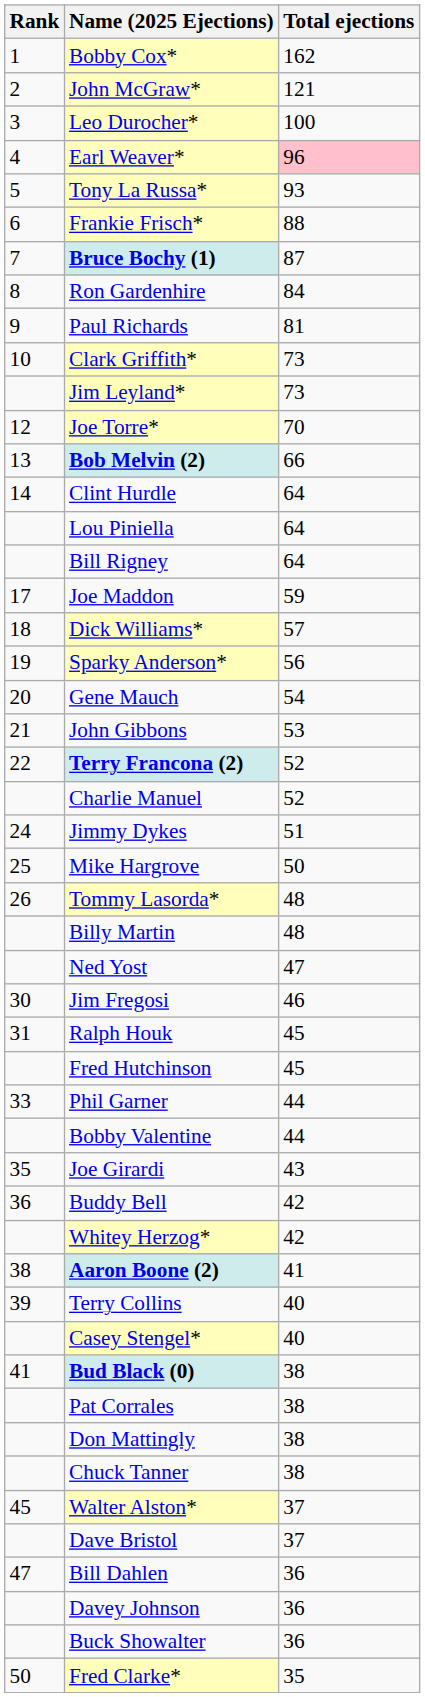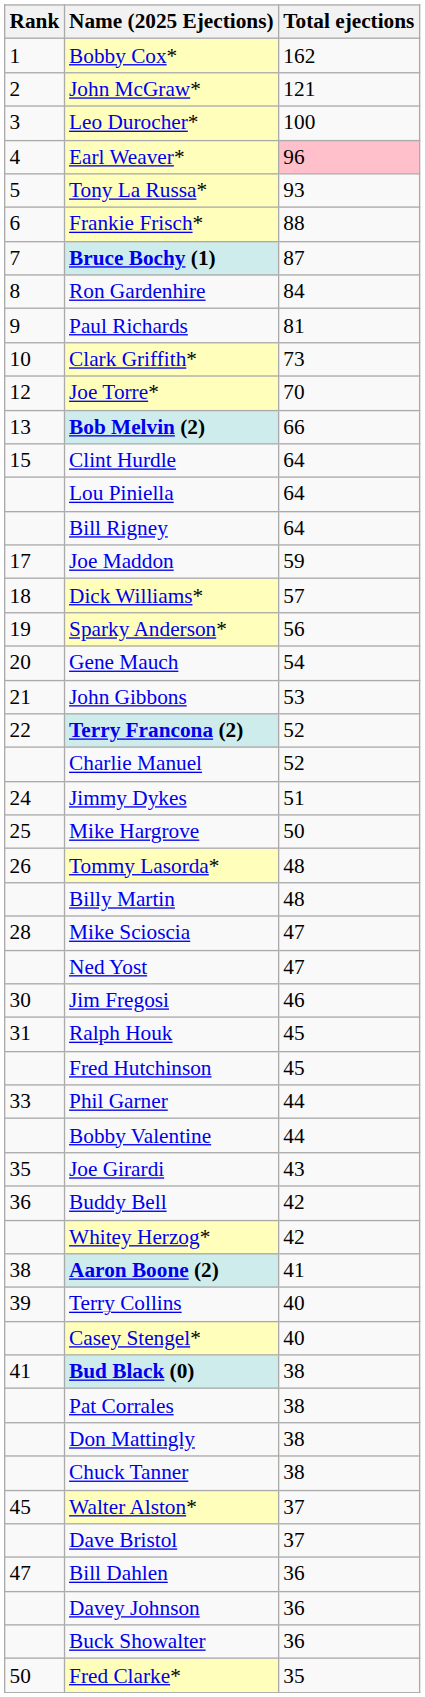 <table class="wikitable" style="float:left;">
 <tr style="white-space:nowrap;">
 <th>Rank</th>
 <th>Name (2025 Ejections)</th>
 <th>Total ejections</th>
 </tr>
 <tr>
 <td>1</td>
 <td style="background-color:#ffffbb"><a href='#'>Bobby Cox</a>*</td>
 <td>162</td>
 </tr>
 <tr>
 <td>2</td>
 <td style="background-color:#ffffbb"><a href='#'>John McGraw</a>*</td>
 <td>121</td>
 </tr>
 <tr>
 <td>3</td>
 <td style="background-color:#ffffbb"><a href='#'>Leo Durocher</a>*</td>
 <td>100</td>
 </tr>
 <tr>
 <td>4</td>
 <td style="background-color:#ffffbb"><a href='#'>Earl Weaver</a>*</td>
 <td style="background: pink;">96</td>
 </tr>
 <tr>
 <td>5</td>
 <td style="background-color:#ffffbb"><a href='#'>Tony La Russa</a>*</td>
 <td>93</td>
 </tr>
 <tr>
 <td>6</td>
 <td style="background-color:#ffffbb"><a href='#'>Frankie Frisch</a>*</td>
 <td>88</td>
 </tr>
 <tr>
 <td>7</td>
 <td style="background:#cfecec;"><strong><a href='#'>Bruce Bochy</a> (1)</strong></td>
 <td>87</td>
 </tr>
 <tr>
 <td>8</td>
 <td><a href='#'>Ron Gardenhire</a></td>
 <td>84</td>
 </tr>
 <tr>
 <td>9</td>
 <td><a href='#'>Paul Richards</a></td>
 <td>81</td>
 </tr>
 <tr>
 <td>10</td>
 <td style="background-color:#ffffbb"><a href='#'>Clark Griffith</a>*</td>
 <td>73</td>
 </tr>
 <tr>
-<td></td>
-<td style="background-color:#ffffbb"><a href='#'>Jim Leyland</a>*</td>
-<td>73</td>
-</tr>
-<tr>
 <td>12</td>
 <td style="background-color:#ffffbb"><a href='#'>Joe Torre</a>*</td>
 <td>70</td>
 </tr>
 <tr>
 <td>13</td>
 <td style="background:#cfecec;"><strong><a href='#'>Bob Melvin</a> (2)</strong></td>
 <td>66</td>
 </tr>
 <tr>
-<td>14</td>
+<td>15</td>
 <td><a href='#'>Clint Hurdle</a></td>
 <td>64</td>
 </tr>
 <tr>
 <td></td>
 <td><a href='#'>Lou Piniella</a></td>
 <td>64</td>
 </tr>
 <tr>
 <td></td>
 <td><a href='#'>Bill Rigney</a></td>
 <td>64</td>
 </tr>
 <tr>
 <td>17</td>
 <td><a href='#'>Joe Maddon</a></td>
 <td>59</td>
 </tr>
 <tr>
 <td>18</td>
 <td style="background-color:#ffffbb"><a href='#'>Dick Williams</a>*</td>
 <td>57</td>
 </tr>
 <tr>
 <td>19</td>
 <td style="background-color:#ffffbb"><a href='#'>Sparky Anderson</a>*</td>
 <td>56</td>
 </tr>
 <tr>
 <td>20</td>
 <td><a href='#'>Gene Mauch</a></td>
 <td>54</td>
 </tr>
 <tr>
 <td>21</td>
 <td><a href='#'>John Gibbons</a></td>
 <td>53</td>
 </tr>
 <tr>
 <td>22</td>
 <td style="background:#cfecec;"><strong><a href='#'>Terry Francona</a> (2)</strong></td>
 <td>52</td>
 </tr>
 <tr>
 <td></td>
 <td><a href='#'>Charlie Manuel</a></td>
 <td>52</td>
 </tr>
 <tr>
 <td>24</td>
 <td><a href='#'>Jimmy Dykes</a></td>
 <td>51</td>
 </tr>
 <tr>
 <td>25</td>
 <td><a href='#'>Mike Hargrove</a></td>
 <td>50</td>
 </tr>
 <tr>
 <td>26</td>
 <td style="background-color:#ffffbb"><a href='#'>Tommy Lasorda</a>*</td>
 <td>48</td>
 </tr>
 <tr>
 <td></td>
 <td><a href='#'>Billy Martin</a></td>
 <td>48</td>
+</tr>
+<tr>
+<td>28</td>
+<td><a href='#'>Mike Scioscia</a></td>
+<td>47</td>
 </tr>
 <tr>
 <td></td>
 <td><a href='#'>Ned Yost</a></td>
 <td>47</td>
 </tr>
 <tr>
 <td>30</td>
 <td><a href='#'>Jim Fregosi</a></td>
 <td>46</td>
 </tr>
 <tr>
 <td>31</td>
 <td><a href='#'>Ralph Houk</a></td>
 <td>45</td>
 </tr>
 <tr>
 <td></td>
 <td><a href='#'>Fred Hutchinson</a></td>
 <td>45</td>
 </tr>
 <tr>
 <td>33</td>
 <td><a href='#'>Phil Garner</a></td>
 <td>44</td>
 </tr>
 <tr>
 <td></td>
 <td><a href='#'>Bobby Valentine</a></td>
 <td>44</td>
 </tr>
 <tr>
 <td>35</td>
 <td><a href='#'>Joe Girardi</a></td>
 <td>43</td>
 </tr>
 <tr>
 <td>36</td>
 <td><a href='#'>Buddy Bell</a></td>
 <td>42</td>
 </tr>
 <tr>
 <td></td>
 <td style="background-color:#ffffbb"><a href='#'>Whitey Herzog</a>*</td>
 <td>42</td>
 </tr>
 <tr>
 <td>38</td>
 <td style="background:#cfecec;"><strong><a href='#'>Aaron Boone</a> (2)</strong></td>
 <td>41</td>
 </tr>
 <tr>
 <td>39</td>
 <td><a href='#'>Terry Collins</a></td>
 <td>40</td>
 </tr>
 <tr>
 <td></td>
 <td style="background-color:#ffffbb"><a href='#'>Casey Stengel</a>*</td>
 <td>40</td>
 </tr>
 <tr>
 <td>41</td>
 <td style="background:#cfecec;"><strong><a href='#'>Bud Black</a> (0)</strong></td>
 <td>38</td>
 </tr>
 <tr>
 <td></td>
 <td><a href='#'>Pat Corrales</a></td>
 <td>38</td>
 </tr>
 <tr>
 <td></td>
 <td><a href='#'>Don Mattingly</a></td>
 <td>38</td>
 </tr>
 <tr>
 <td></td>
 <td><a href='#'>Chuck Tanner</a></td>
 <td>38</td>
 </tr>
 <tr>
 <td>45</td>
 <td style="background-color:#ffffbb"><a href='#'>Walter Alston</a>*</td>
 <td>37</td>
 </tr>
 <tr>
 <td></td>
 <td><a href='#'>Dave Bristol</a></td>
 <td>37</td>
 </tr>
 <tr>
 <td>47</td>
 <td><a href='#'>Bill Dahlen</a></td>
 <td>36</td>
 </tr>
 <tr>
 <td></td>
 <td><a href='#'>Davey Johnson</a></td>
 <td>36</td>
 </tr>
 <tr>
 <td></td>
 <td><a href='#'>Buck Showalter</a></td>
 <td>36</td>
 </tr>
 <tr>
 <td>50</td>
 <td style="background-color:#ffffbb"><a href='#'>Fred Clarke</a>*</td>
 <td>35</td>
 </tr>
 </table>
